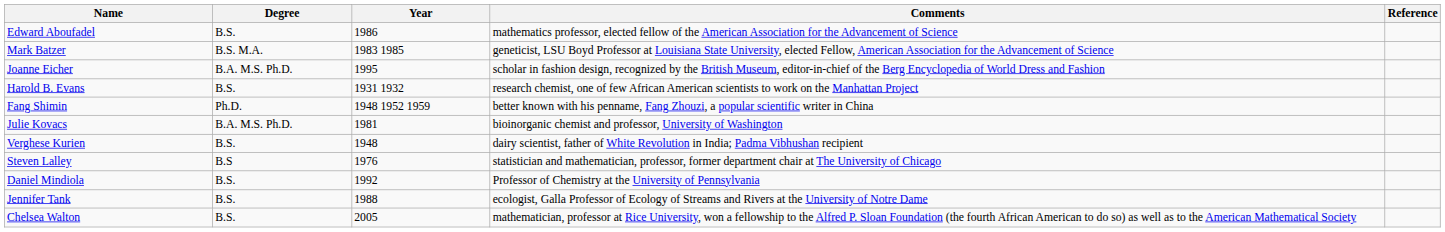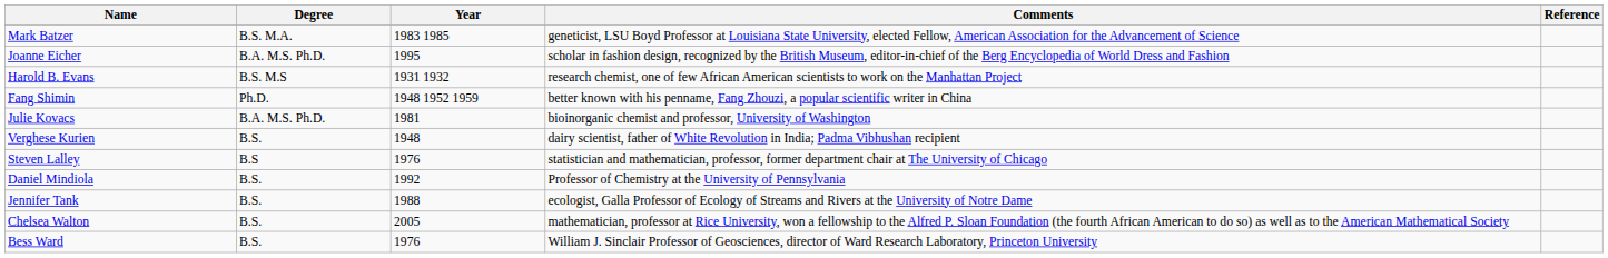 <table class="wikitable sortable">
 <tr>
 <th style="width:15%;">Name</th>
 <th style="width:10%;">Degree</th>
 <th style="width:10%;">Year</th>
 <th style="width:65%;">Comments</th>
 <th style="width:5%;">Reference</th>
-</tr>
-<tr>
-<td><a href='#'>Edward Aboufadel</a></td>
-<td>B.S.</td>
-<td>1986</td>
-<td>mathematics professor, elected fellow of the <a href='#'>American Association for the Advancement of Science</a></td>
-<td></td>
 </tr>
 <tr>
 <td><a href='#'>Mark Batzer</a></td>
 <td>B.S. M.A.</td>
 <td>1983 1985</td>
 <td>geneticist, LSU Boyd Professor at <a href='#'>Louisiana State University</a>, elected Fellow, <a href='#'>American Association for the Advancement of Science</a></td>
 <td></td>
 </tr>
 <tr>
 <td><a href='#'>Joanne Eicher</a></td>
 <td>B.A. M.S. Ph.D.</td>
 <td>1995</td>
 <td>scholar in fashion design, recognized by the <a href='#'>British Museum</a>, editor-in-chief of the <a href='#'>Berg Encyclopedia of World Dress and Fashion</a></td>
 <td></td>
 </tr>
 <tr>
 <td><a href='#'>Harold B. Evans</a></td>
-<td>B.S.</td>
+<td>B.S. M.S</td>
 <td>1931 1932</td>
 <td>research chemist, one of few African American scientists to work on the <a href='#'>Manhattan Project</a></td>
 <td></td>
 </tr>
 <tr>
 <td><a href='#'>Fang Shimin</a></td>
 <td>Ph.D.</td>
 <td>1948 1952 1959</td>
 <td>better known with his penname, <a href='#'>Fang Zhouzi</a>, a <a href='#'>popular scientific</a> writer in China</td>
 <td></td>
 </tr>
 <tr>
 <td><a href='#'>Julie Kovacs</a></td>
 <td>B.A. M.S. Ph.D.</td>
 <td>1981</td>
 <td>bioinorganic chemist and professor, <a href='#'>University of Washington</a></td>
 <td></td>
 </tr>
 <tr>
 <td><a href='#'>Verghese Kurien</a></td>
 <td>B.S.</td>
 <td>1948</td>
 <td>dairy scientist, father of <a href='#'>White Revolution</a> in India; <a href='#'>Padma Vibhushan</a> recipient</td>
 <td></td>
 </tr>
 <tr>
 <td><a href='#'>Steven Lalley</a></td>
 <td>B.S</td>
 <td>1976</td>
 <td>statistician and mathematician, professor, former department chair at <a href='#'>The University of Chicago</a></td>
 <td></td>
 </tr>
 <tr>
 <td><a href='#'>Daniel Mindiola</a></td>
 <td>B.S.</td>
 <td>1992</td>
 <td>Professor of Chemistry at the <a href='#'>University of Pennsylvania</a></td>
 <td></td>
 </tr>
 <tr>
 <td><a href='#'>Jennifer Tank</a></td>
 <td>B.S.</td>
 <td>1988</td>
 <td>ecologist, Galla Professor of Ecology of Streams and Rivers at the <a href='#'>University of Notre Dame</a></td>
 <td></td>
 </tr>
 <tr>
 <td><a href='#'>Chelsea Walton</a></td>
 <td>B.S.</td>
 <td>2005</td>
 <td>mathematician, professor at <a href='#'>Rice University</a>, won a fellowship to the <a href='#'>Alfred P. Sloan Foundation</a> (the fourth African American to do so) as well as to the <a href='#'>American Mathematical Society</a></td>
 <td></td>
 </tr>
+<tr>
+<td><a href='#'>Bess Ward</a></td>
+<td>B.S.</td>
+<td>1976</td>
+<td>William J. Sinclair Professor of Geosciences, director of Ward Research Laboratory, <a href='#'>Princeton University</a></td>
+<td></td>
+</tr>
 </table>
